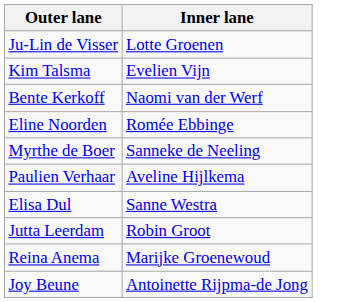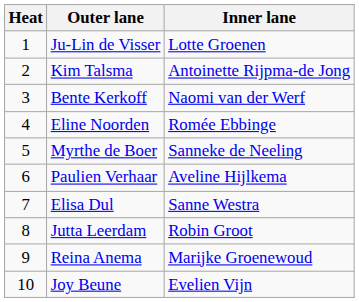 <table class="wikitable">
 <tr>
+<th>Heat</th>
 <th>Outer lane</th>
 <th>Inner lane</th>
 </tr>
 <tr>
+<td align="center">1</td>
 <td><a href='#'>Ju-Lin de Visser</a></td>
 <td><a href='#'>Lotte Groenen</a></td>
 </tr>
 <tr>
+<td align="center">2</td>
 <td><a href='#'>Kim Talsma</a></td>
-<td><a href='#'>Evelien Vijn</a></td>
+<td><a href='#'>Antoinette Rijpma-de Jong</a></td>
 </tr>
 <tr>
+<td align="center">3</td>
 <td><a href='#'>Bente Kerkoff</a></td>
 <td><a href='#'>Naomi van der Werf</a></td>
 </tr>
 <tr>
+<td align="center">4</td>
 <td><a href='#'>Eline Noorden</a></td>
 <td><a href='#'>Romée Ebbinge</a></td>
 </tr>
 <tr>
+<td align="center">5</td>
 <td><a href='#'>Myrthe de Boer</a></td>
 <td><a href='#'>Sanneke de Neeling</a></td>
 </tr>
 <tr>
+<td align="center">6</td>
 <td><a href='#'>Paulien Verhaar</a></td>
 <td><a href='#'>Aveline Hijlkema</a></td>
 </tr>
 <tr>
+<td align="center">7</td>
 <td><a href='#'>Elisa Dul</a></td>
 <td><a href='#'>Sanne Westra</a></td>
 </tr>
 <tr>
+<td align="center">8</td>
 <td><a href='#'>Jutta Leerdam</a></td>
 <td><a href='#'>Robin Groot</a></td>
 </tr>
 <tr>
+<td align="center">9</td>
 <td><a href='#'>Reina Anema</a></td>
 <td><a href='#'>Marijke Groenewoud</a></td>
 </tr>
 <tr>
+<td align="center">10</td>
 <td><a href='#'>Joy Beune</a></td>
-<td><a href='#'>Antoinette Rijpma-de Jong</a></td>
+<td><a href='#'>Evelien Vijn</a></td>
 </tr>
 </table>
